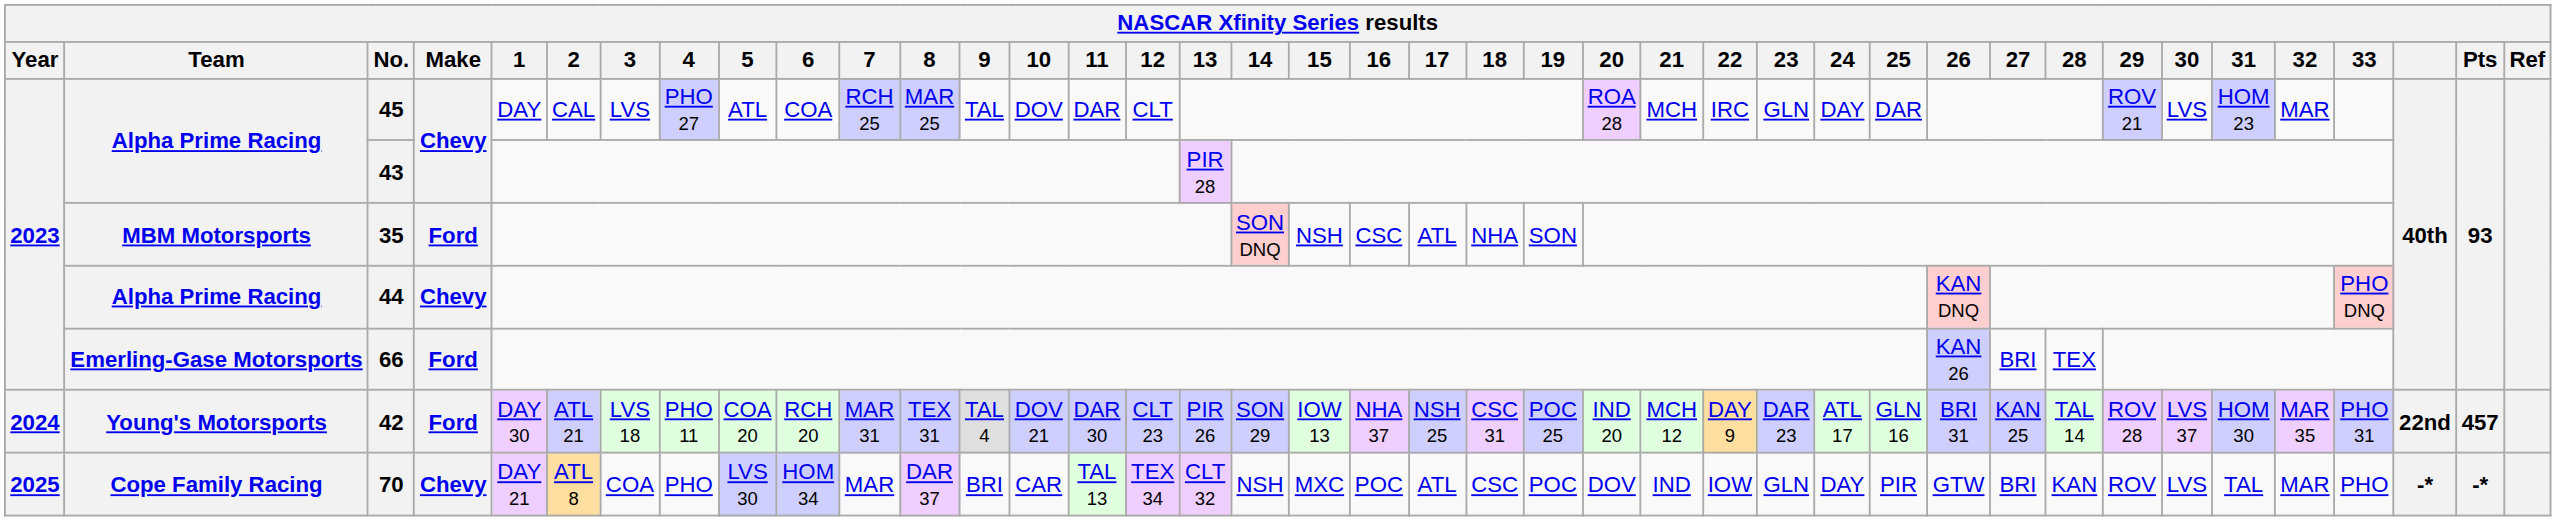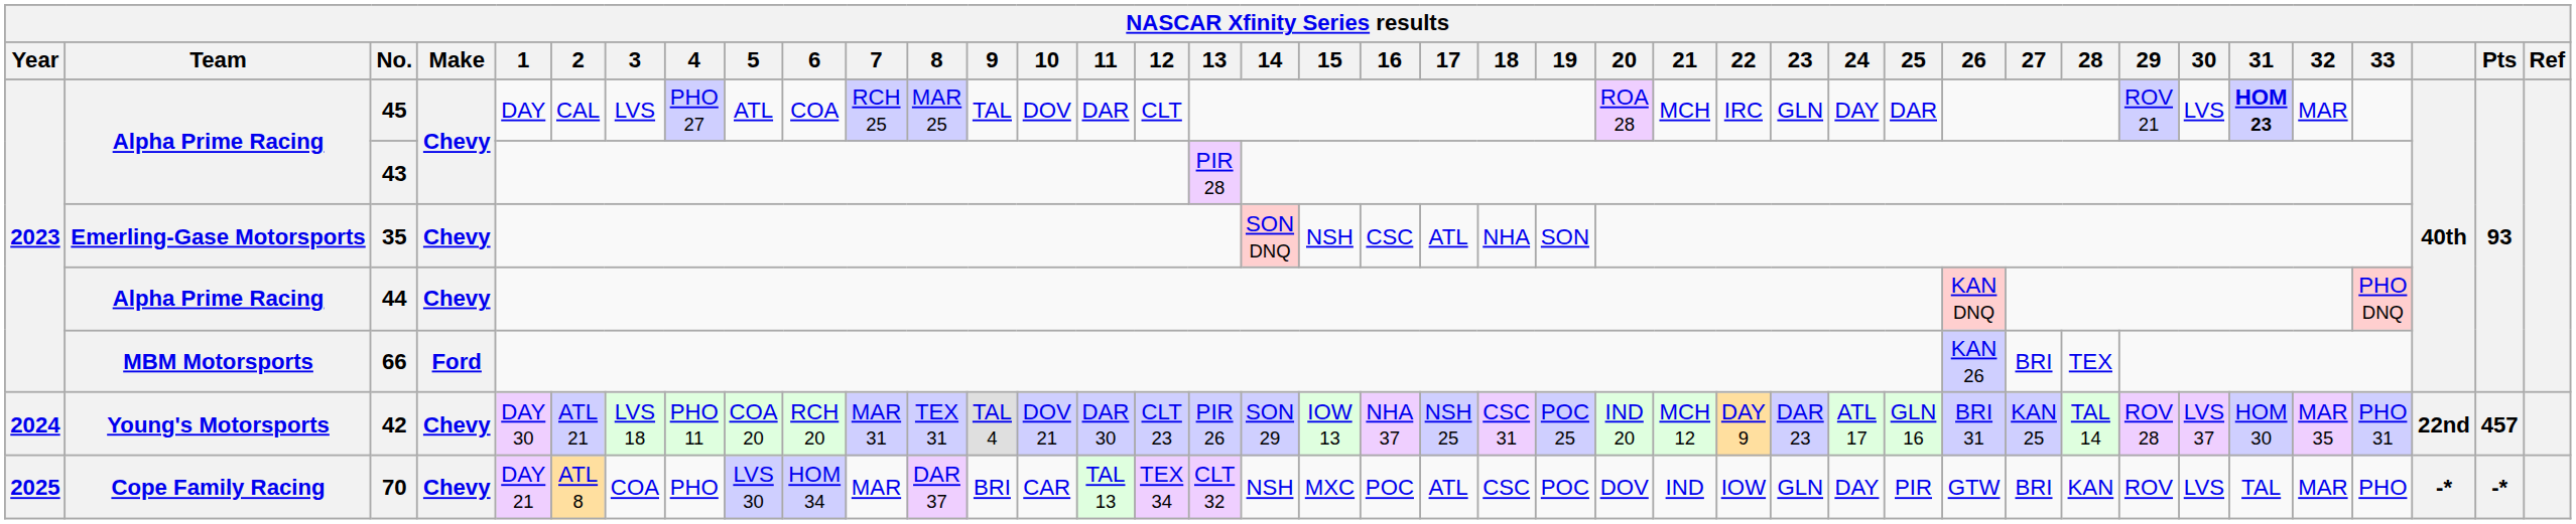 <table class="wikitable" style="text-align:center; font-size:75%">
 <tr>
 <th colspan=42><a href='#'>NASCAR Xfinity Series</a> results</th>
 </tr>
 <tr>
 <th>Year</th>
 <th>Team</th>
 <th>No.</th>
 <th>Make</th>
 <th>1</th>
 <th>2</th>
 <th>3</th>
 <th>4</th>
 <th>5</th>
 <th>6</th>
 <th>7</th>
 <th>8</th>
 <th>9</th>
 <th>10</th>
 <th>11</th>
 <th>12</th>
 <th>13</th>
 <th>14</th>
 <th>15</th>
 <th>16</th>
 <th>17</th>
 <th>18</th>
 <th>19</th>
 <th>20</th>
 <th>21</th>
 <th>22</th>
 <th>23</th>
 <th>24</th>
 <th>25</th>
 <th>26</th>
 <th>27</th>
 <th>28</th>
 <th>29</th>
 <th>30</th>
 <th>31</th>
 <th>32</th>
 <th>33</th>
 <th></th>
 <th>Pts</th>
 <th>Ref</th>
 </tr>
 <tr>
 <th rowspan=5><a href='#'>2023</a></th>
 <th rowspan=2><a href='#'>Alpha Prime Racing</a></th>
 <th>45</th>
 <th rowspan=2><a href='#'>Chevy</a></th>
 <td><a href='#'>DAY</a></td>
 <td><a href='#'>CAL</a></td>
 <td><a href='#'>LVS</a></td>
 <td style="background:#CFCFFF;"><a href='#'>PHO</a><br><small>27</small></td>
 <td><a href='#'>ATL</a></td>
 <td><a href='#'>COA</a></td>
 <td style="background:#CFCFFF;"><a href='#'>RCH</a><br><small>25</small></td>
 <td style="background:#CFCFFF;"><a href='#'>MAR</a><br><small>25</small></td>
 <td><a href='#'>TAL</a></td>
 <td><a href='#'>DOV</a></td>
 <td><a href='#'>DAR</a></td>
 <td><a href='#'>CLT</a></td>
 <td colspan=7></td>
 <td style="background:#EFCFFF;"><a href='#'>ROA</a><br><small>28</small></td>
 <td><a href='#'>MCH</a></td>
 <td><a href='#'>IRC</a></td>
 <td><a href='#'>GLN</a></td>
 <td><a href='#'>DAY</a></td>
 <td><a href='#'>DAR</a></td>
 <td colspan=3></td>
 <td style="background:#CFCFFF;"><a href='#'>ROV</a><br><small>21</small></td>
 <td><a href='#'>LVS</a></td>
-<td style="background:#CFCFFF;"><a href='#'>HOM</a><br><small>23</small></td>
+<td style="background:#CFCFFF;"><strong><a href='#'>HOM</a><br><small>23</small></strong></td>
 <td><a href='#'>MAR</a></td>
 <td></td>
 <th rowspan=5>40th</th>
 <th rowspan=5>93</th>
 <th rowspan=5></th>
 </tr>
 <tr>
 <th>43</th>
 <td colspan=12></td>
 <td style="background:#EFCFFF;"><a href='#'>PIR</a><br><small>28</small></td>
 <td colspan=20></td>
 </tr>
 <tr>
-<th><a href='#'>MBM Motorsports</a></th>
+<th><a href='#'>Emerling-Gase Motorsports</a></th>
 <th>35</th>
-<th><a href='#'>Ford</a></th>
+<th><a href='#'>Chevy</a></th>
 <td colspan=13></td>
 <td style="background:#FFCFCF;"><a href='#'>SON</a><br><small>DNQ</small></td>
 <td><a href='#'>NSH</a></td>
 <td><a href='#'>CSC</a></td>
 <td><a href='#'>ATL</a></td>
 <td><a href='#'>NHA</a></td>
 <td><a href='#'>SON</a></td>
 <td colspan=14></td>
 </tr>
 <tr>
 <th><a href='#'>Alpha Prime Racing</a></th>
 <th>44</th>
 <th><a href='#'>Chevy</a></th>
 <td colspan=25></td>
 <td style="background:#FFCFCF;"><a href='#'>KAN</a><br><small>DNQ</small></td>
 <td colspan=6></td>
 <td style="background:#FFCFCF;"><a href='#'>PHO</a><br><small>DNQ</small></td>
 </tr>
 <tr>
-<th><a href='#'>Emerling-Gase Motorsports</a></th>
+<th><a href='#'>MBM Motorsports</a></th>
 <th>66</th>
 <th><a href='#'>Ford</a></th>
 <td colspan=25></td>
 <td style="background:#CFCFFF;"><a href='#'>KAN</a><br><small>26</small></td>
 <td><a href='#'>BRI</a></td>
 <td><a href='#'>TEX</a></td>
 <td colspan=5></td>
 </tr>
 <tr>
 <th><a href='#'>2024</a></th>
 <th><a href='#'>Young's Motorsports</a></th>
 <th>42</th>
-<th><a href='#'>Ford</a></th>
+<th><a href='#'>Chevy</a></th>
 <td style="background:#EFCFFF;"><a href='#'>DAY</a><br><small>30</small></td>
 <td style="background:#CFCFFF;"><a href='#'>ATL</a><br><small>21</small></td>
 <td style="background:#DFFFDF;"><a href='#'>LVS</a><br><small>18</small></td>
 <td style="background:#DFFFDF;"><a href='#'>PHO</a><br><small>11</small></td>
 <td style="background:#DFFFDF;"><a href='#'>COA</a><br><small>20</small></td>
 <td style="background:#DFFFDF;"><a href='#'>RCH</a><br><small>20</small></td>
 <td style="background:#CFCFFF;"><a href='#'>MAR</a><br><small>31</small></td>
 <td style="background:#CFCFFF;"><a href='#'>TEX</a><br><small>31</small></td>
 <td style="background:#DFDFDF;"><a href='#'>TAL</a><br><small>4</small></td>
 <td style="background:#CFCFFF;"><a href='#'>DOV</a><br><small>21</small></td>
 <td style="background:#CFCFFF;"><a href='#'>DAR</a><br><small>30</small></td>
 <td style="background:#CFCFFF;"><a href='#'>CLT</a><br><small>23</small></td>
 <td style="background:#CFCFFF;"><a href='#'>PIR</a><br><small>26</small></td>
 <td style="background:#CFCFFF;"><a href='#'>SON</a><br><small>29</small></td>
 <td style="background:#DFFFDF;"><a href='#'>IOW</a><br><small>13</small></td>
 <td style="background:#EFCFFF;"><a href='#'>NHA</a><br><small>37</small></td>
 <td style="background:#CFCFFF;"><a href='#'>NSH</a><br><small>25</small></td>
 <td style="background:#EFCFFF;"><a href='#'>CSC</a><br><small>31</small></td>
 <td style="background:#CFCFFF;"><a href='#'>POC</a><br><small>25</small></td>
 <td style="background:#DFFFDF;"><a href='#'>IND</a><br><small>20</small></td>
 <td style="background:#DFFFDF;"><a href='#'>MCH</a><br><small>12</small></td>
 <td style="background:#FFDF9F;"><a href='#'>DAY</a><br><small>9</small></td>
 <td style="background:#CFCFFF;"><a href='#'>DAR</a><br><small>23</small></td>
 <td style="background:#DFFFDF;"><a href='#'>ATL</a><br><small>17</small></td>
 <td style="background:#DFFFDF;"><a href='#'>GLN</a><br><small>16</small></td>
 <td style="background:#CFCFFF;"><a href='#'>BRI</a><br><small>31</small></td>
 <td style="background:#CFCFFF;"><a href='#'>KAN</a><br><small>25</small></td>
 <td style="background:#DFFFDF;"><a href='#'>TAL</a><br><small>14</small></td>
 <td style="background:#EFCFFF;"><a href='#'>ROV</a><br><small>28</small></td>
 <td style="background:#EFCFFF;"><a href='#'>LVS</a><br><small>37</small></td>
 <td style="background:#CFCFFF;"><a href='#'>HOM</a><br><small>30</small></td>
 <td style="background:#EFCFFF;"><a href='#'>MAR</a><br><small>35</small></td>
 <td style="background:#CFCFFF;"><a href='#'>PHO</a><br><small>31</small></td>
 <th>22nd</th>
 <th>457</th>
 <th></th>
 </tr>
 <tr>
 <th><a href='#'>2025</a></th>
 <th><a href='#'>Cope Family Racing</a></th>
 <th>70</th>
 <th><a href='#'>Chevy</a></th>
 <td style="background:#EFCFFF;"><a href='#'>DAY</a><br><small>21</small></td>
 <td style="background:#FFDF9F;"><a href='#'>ATL</a><br><small>8</small></td>
 <td><a href='#'>COA</a></td>
 <td><a href='#'>PHO</a></td>
 <td style="background:#CFCFFF;"><a href='#'>LVS</a><br><small>30</small></td>
 <td style="background:#CFCFFF;"><a href='#'>HOM</a><br><small>34</small></td>
 <td><a href='#'>MAR</a></td>
 <td style="background:#EFCFFF;"><a href='#'>DAR</a><br><small>37</small></td>
 <td><a href='#'>BRI</a></td>
 <td><a href='#'>CAR</a></td>
 <td style="background:#DFFFDF;"><a href='#'>TAL</a><br><small>13</small></td>
 <td style="background:#EFCFFF;"><a href='#'>TEX</a><br><small>34</small></td>
 <td style="background:#EFCFFF;"><a href='#'>CLT</a><br><small>32</small></td>
 <td><a href='#'>NSH</a></td>
 <td><a href='#'>MXC</a></td>
 <td><a href='#'>POC</a></td>
 <td><a href='#'>ATL</a></td>
 <td><a href='#'>CSC</a></td>
 <td><a href='#'>POC</a></td>
 <td><a href='#'>DOV</a></td>
 <td><a href='#'>IND</a></td>
 <td><a href='#'>IOW</a></td>
 <td><a href='#'>GLN</a></td>
 <td><a href='#'>DAY</a></td>
 <td><a href='#'>PIR</a></td>
 <td><a href='#'>GTW</a></td>
 <td><a href='#'>BRI</a></td>
 <td><a href='#'>KAN</a></td>
 <td><a href='#'>ROV</a></td>
 <td><a href='#'>LVS</a></td>
 <td><a href='#'>TAL</a></td>
 <td><a href='#'>MAR</a></td>
 <td><a href='#'>PHO</a></td>
 <th>-*</th>
 <th>-*</th>
 <th></th>
 </tr>
 </table>
